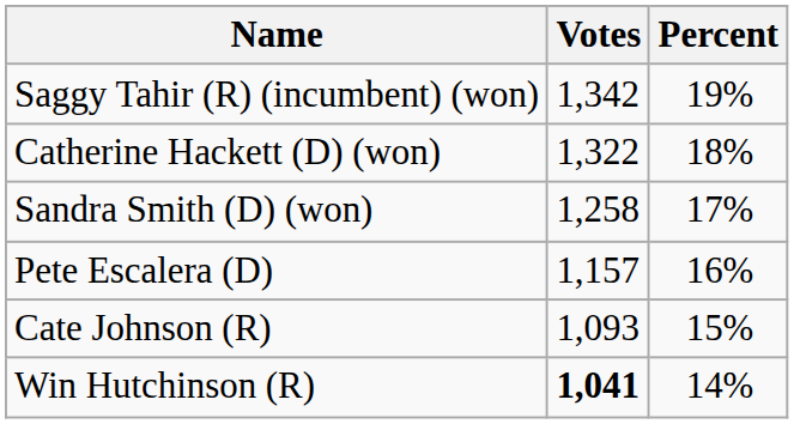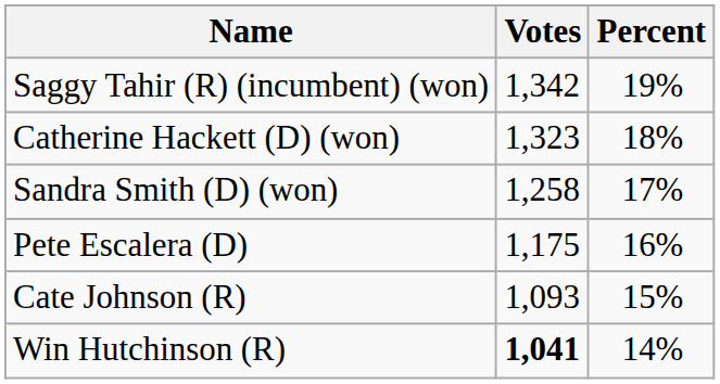 <table class="wikitable">
 <tr>
 <th>Name</th>
 <th>Votes</th>
 <th>Percent</th>
 </tr>
 <tr>
 <td>Saggy Tahir (R) (incumbent) (won)</td>
 <td>1,342</td>
 <td>   19%</td>
 </tr>
 <tr>
 <td>Catherine Hackett (D) (won)</td>
-<td>1,322</td>
+<td>1,323</td>
 <td>   18%</td>
 </tr>
 <tr>
 <td>Sandra Smith (D) (won)</td>
 <td>1,258</td>
 <td>   17%</td>
 </tr>
 <tr>
 <td>Pete Escalera (D)</td>
-<td>1,157</td>
+<td>1,175</td>
 <td>   16%</td>
 </tr>
 <tr>
 <td>Cate Johnson (R)</td>
 <td>1,093</td>
 <td>   15%</td>
 </tr>
 <tr>
 <td>Win Hutchinson (R)</td>
 <td><strong>1,041</strong></td>
 <td>   14%</td>
 </tr>
 </table>
